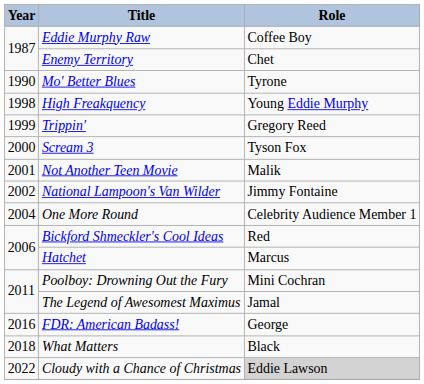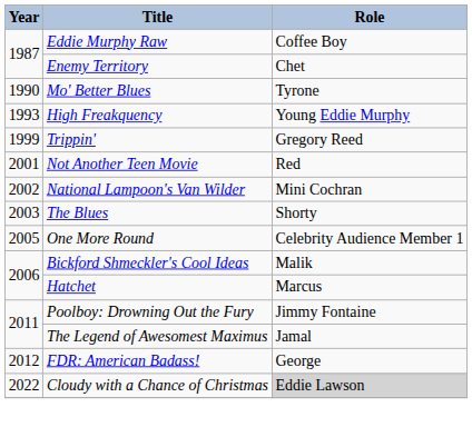 <table class="wikitable sortable">
 <tr>
 <th style="background:#B0C4DE;">Year</th>
 <th style="background:#B0C4DE;">Title</th>
 <th style="background:#B0C4DE;">Role</th>
 </tr>
 <tr>
 <td rowspan="2">1987</td>
 <td><em><a href='#'>Eddie Murphy Raw</a></em></td>
 <td>Coffee Boy</td>
 </tr>
 <tr>
 <td><em><a href='#'>Enemy Territory</a></em></td>
 <td>Chet</td>
 </tr>
 <tr>
 <td>1990</td>
 <td><em><a href='#'>Mo' Better Blues</a></em></td>
 <td>Tyrone</td>
 </tr>
 <tr>
-<td>1998</td>
+<td>1993</td>
 <td><em><a href='#'>High Freakquency</a></em></td>
 <td>Young <a href='#'>Eddie Murphy</a></td>
 </tr>
 <tr>
 <td>1999</td>
 <td><em><a href='#'>Trippin'</a></em></td>
 <td>Gregory Reed</td>
 </tr>
 <tr>
-<td>2000</td>
-<td><em><a href='#'>Scream 3</a></em></td>
-<td>Tyson Fox</td>
-</tr>
-<tr>
 <td>2001</td>
 <td><em><a href='#'>Not Another Teen Movie</a></em></td>
-<td>Malik</td>
+<td>Red</td>
 </tr>
 <tr>
 <td>2002</td>
 <td><em><a href='#'>National Lampoon's Van Wilder</a></em></td>
-<td>Jimmy Fontaine</td>
+<td>Mini Cochran</td>
 </tr>
 <tr>
-<td>2004</td>
+<td>2003</td>
+<td><em><a href='#'>The Blues</a></em></td>
+<td>Shorty</td>
+</tr>
+<tr>
+<td>2005</td>
 <td><em>One More Round</em></td>
 <td>Celebrity Audience Member 1</td>
 </tr>
 <tr>
 <td rowspan="2">2006</td>
 <td><em><a href='#'>Bickford Shmeckler's Cool Ideas</a></em></td>
-<td>Red</td>
+<td>Malik</td>
 </tr>
 <tr>
 <td><em><a href='#'>Hatchet</a></em></td>
 <td>Marcus</td>
 </tr>
 <tr>
 <td rowspan="2">2011</td>
 <td><em>Poolboy: Drowning Out the Fury</em></td>
-<td>Mini Cochran</td>
+<td>Jimmy Fontaine</td>
 </tr>
 <tr>
 <td><em>The Legend of Awesomest Maximus</em></td>
 <td>Jamal</td>
 </tr>
 <tr>
-<td>2016</td>
+<td>2012</td>
 <td><em><a href='#'>FDR: American Badass!</a></em></td>
 <td>George</td>
-</tr>
-<tr>
-<td>2018</td>
-<td><em>What Matters</em></td>
-<td>Black</td>
 </tr>
 <tr>
 <td>2022</td>
 <td><em>Cloudy with a Chance of Christmas</em></td>
 <td style="background: lightgrey;">Eddie Lawson</td>
 </tr>
 <tr>
 </tr>
 </table>
